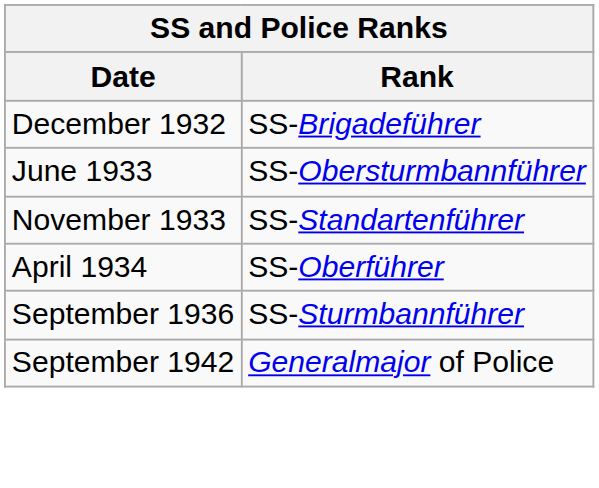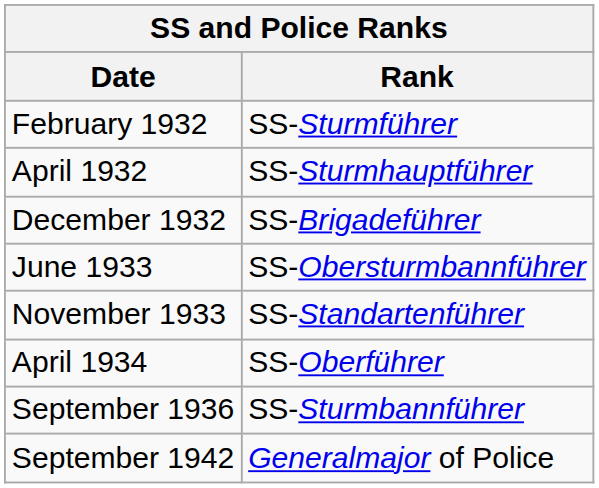 <table class="wikitable floatright">
 <tr bgcolor="silver">
 <th colspan = "2">SS and Police Ranks</th>
 </tr>
 <tr bgcolor="silver">
 <th>Date</th>
 <th>Rank</th>
+</tr>
+<tr>
+<td>February 1932</td>
+<td>SS-<em><a href='#'>Sturmführer</a></em></td>
+</tr>
+<tr>
+<td>April 1932</td>
+<td>SS-<em><a href='#'>Sturmhauptführer</a></em></td>
 </tr>
 <tr>
 <td>December 1932</td>
 <td>SS-<em><a href='#'>Brigadeführer</a></em></td>
 </tr>
 <tr>
 <td>June 1933</td>
 <td>SS-<em><a href='#'>Obersturmbannführer</a></em></td>
 </tr>
 <tr>
 <td>November 1933</td>
 <td>SS-<em><a href='#'>Standartenführer</a></em></td>
 </tr>
 <tr>
 <td>April 1934</td>
 <td>SS-<em><a href='#'>Oberführer</a></em></td>
 </tr>
 <tr>
 <td>September 1936</td>
 <td>SS-<em><a href='#'>Sturmbannführer</a></em></td>
 </tr>
 <tr>
 <td>September 1942</td>
 <td><em><a href='#'>Generalmajor</a></em> of Police</td>
 </tr>
 </table>
